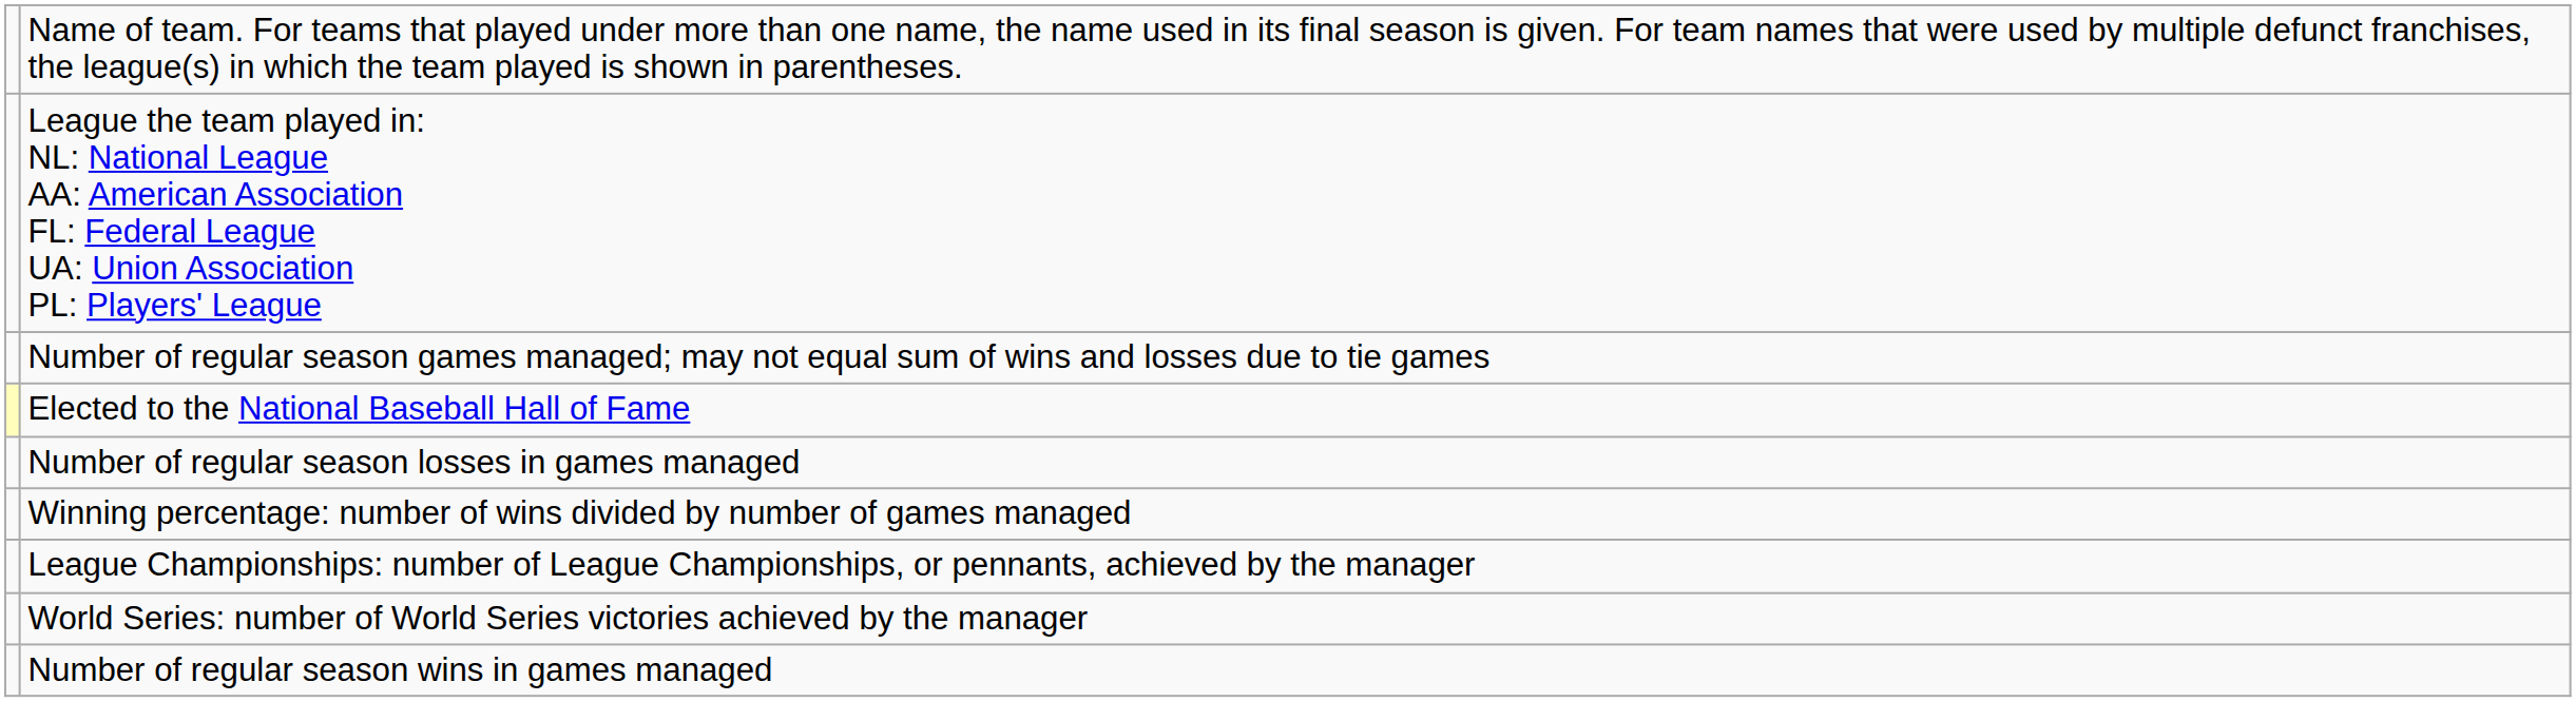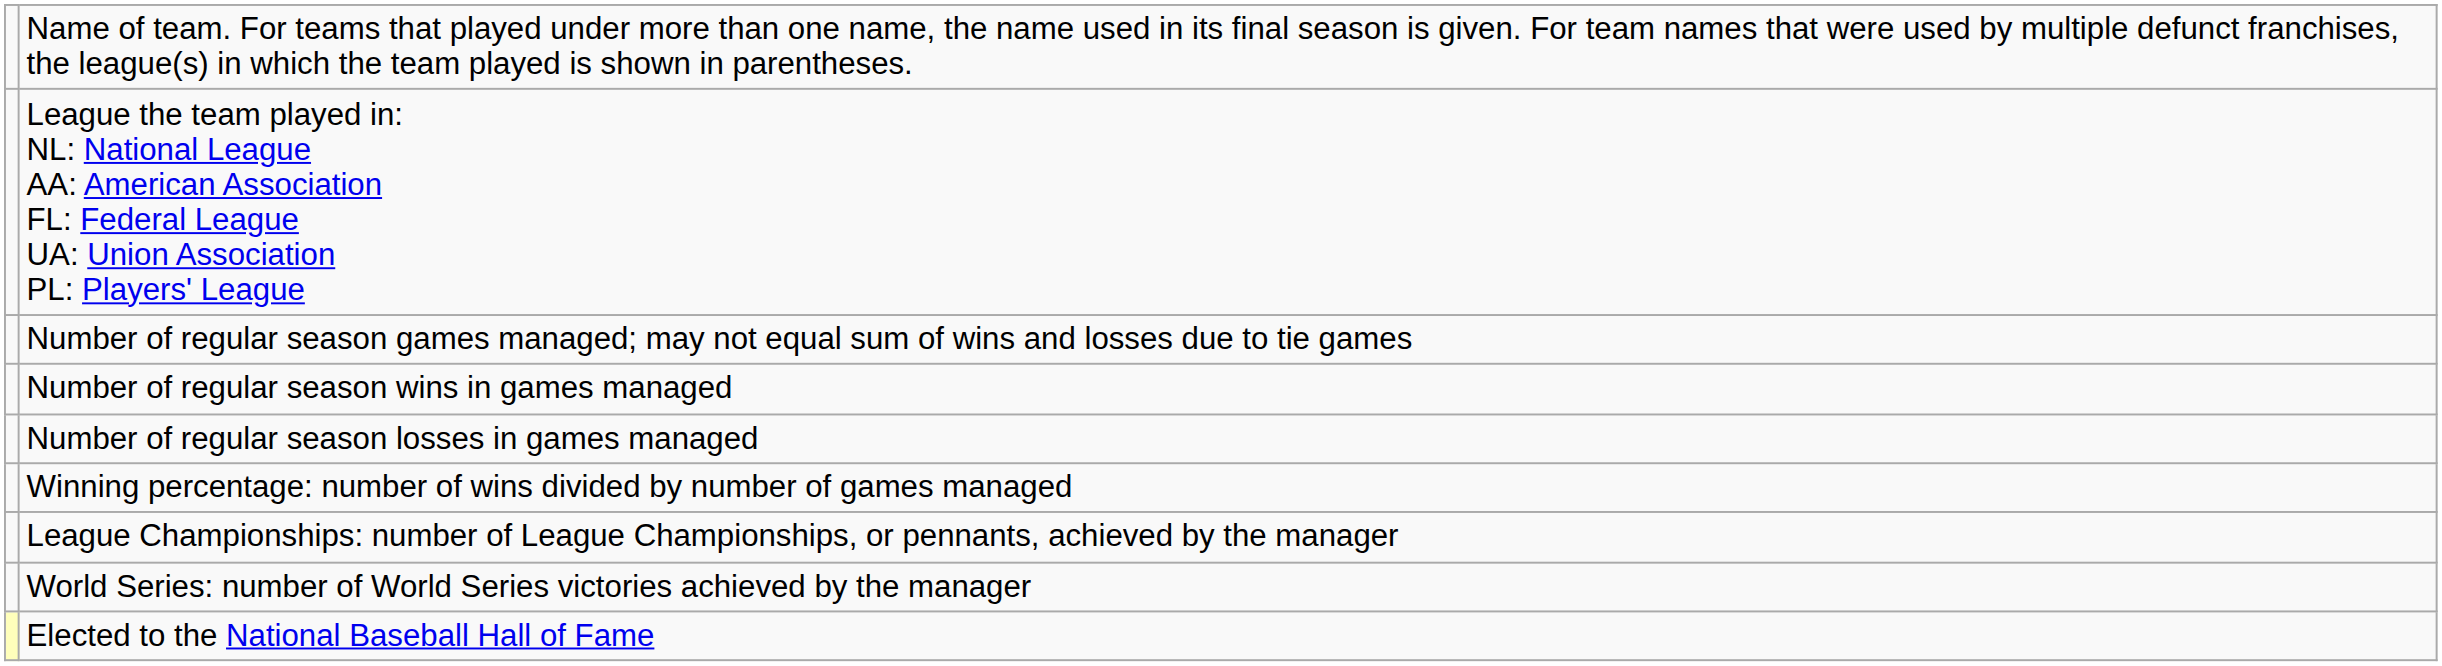 <table class="wikitable">
 <tr>
 <td></td>
 <td>Name of team. For teams that played under more than one name, the name used in its final season is given.  For team names that were used by multiple defunct franchises, the league(s) in which the team played is shown in parentheses.</td>
 </tr>
 <tr>
 <td></td>
 <td>League the team played in: <br>NL: <a href='#'>National League</a> <br>AA: <a href='#'>American Association</a> <br>FL: <a href='#'>Federal League</a> <br>UA: <a href='#'>Union Association</a> <br>PL: <a href='#'>Players' League</a></td>
 </tr>
 <tr>
 <td></td>
 <td>Number of regular season games managed; may not equal sum of wins and losses due to tie games</td>
 </tr>
 <tr>
-<td bgcolor="#ffffbb"></td>
-<td>Elected to the <a href='#'>National Baseball Hall of Fame</a></td>
+<td></td>
+<td>Number of regular season wins in games managed</td>
 </tr>
 <tr>
 <td></td>
 <td>Number of regular season losses in games managed</td>
 </tr>
 <tr>
 <td></td>
 <td>Winning percentage: number of wins divided by number of games managed</td>
 </tr>
 <tr>
 <td></td>
 <td>League Championships: number of League Championships, or pennants, achieved by the manager</td>
 </tr>
 <tr>
 <td></td>
 <td>World Series: number of World Series victories achieved by the manager</td>
 </tr>
 <tr>
-<td></td>
-<td>Number of regular season wins in games managed</td>
+<td bgcolor="#ffffbb"></td>
+<td>Elected to the <a href='#'>National Baseball Hall of Fame</a></td>
 </tr>
 </table>
